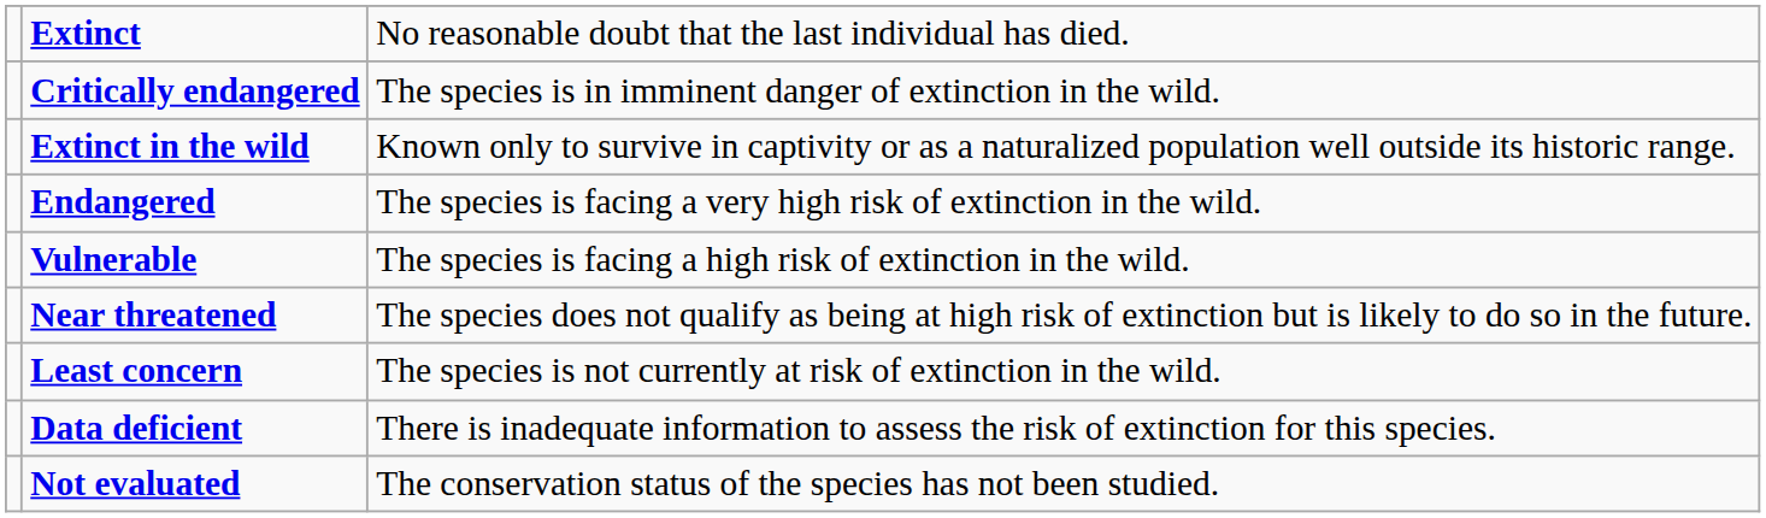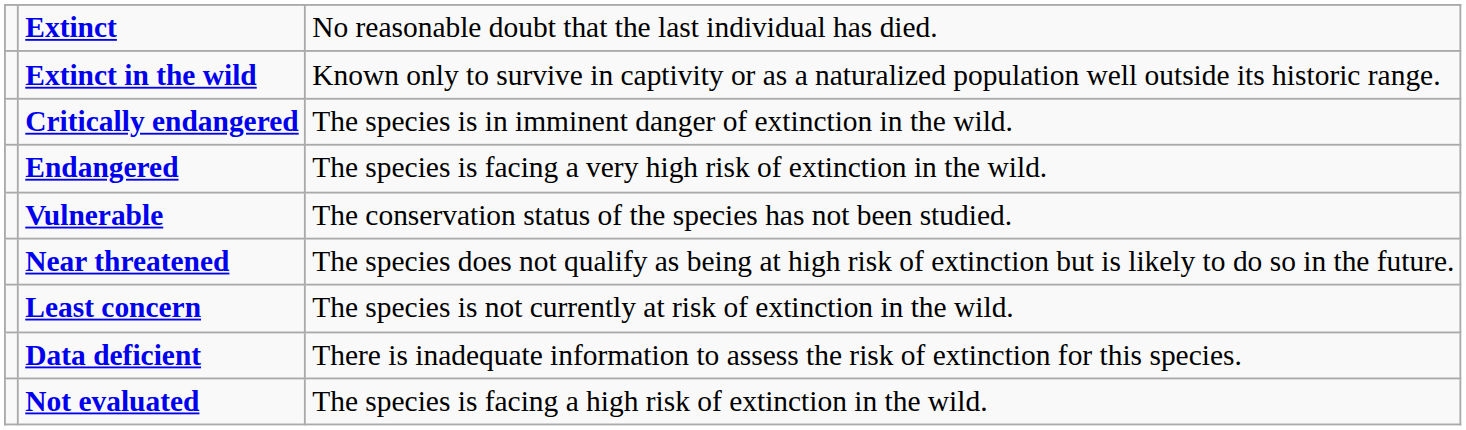 <table class="wikitable" style="text-align:left">
 <tr>
 <td></td>
 <td><strong><a href='#'>Extinct</a></strong></td>
 <td>No reasonable doubt that the last individual has died.</td>
 </tr>
 <tr>
 <td></td>
-<td><strong><a href='#'>Critically endangered</a></strong></td>
-<td>The species is in imminent danger of extinction in the wild.</td>
+<td><strong><a href='#'>Extinct in the wild</a></strong></td>
+<td>Known only to survive in captivity or as a naturalized population well outside its historic range.</td>
 </tr>
 <tr>
 <td></td>
-<td><strong><a href='#'>Extinct in the wild</a></strong></td>
-<td>Known only to survive in captivity or as a naturalized population well outside its historic range.</td>
+<td><strong><a href='#'>Critically endangered</a></strong></td>
+<td>The species is in imminent danger of extinction in the wild.</td>
 </tr>
 <tr>
 <td></td>
 <td><strong><a href='#'>Endangered</a></strong></td>
 <td>The species is facing a very high risk of extinction in the wild.</td>
 </tr>
 <tr>
 <td></td>
 <td><strong><a href='#'>Vulnerable</a></strong></td>
-<td>The species is facing a high risk of extinction in the wild.</td>
+<td>The conservation status of the species has not been studied.</td>
 </tr>
 <tr>
 <td></td>
 <td><strong><a href='#'>Near threatened</a></strong></td>
 <td>The species does not qualify as being at high risk of extinction but is likely to do so in the future.</td>
 </tr>
 <tr>
 <td></td>
 <td><strong><a href='#'>Least concern</a></strong></td>
 <td>The species is not currently at risk of extinction in the wild.</td>
 </tr>
 <tr>
 <td></td>
 <td><strong><a href='#'>Data deficient</a></strong></td>
 <td>There is inadequate information to assess the risk of extinction for this species.</td>
 </tr>
 <tr>
 <td></td>
 <td><strong><a href='#'>Not evaluated</a></strong></td>
-<td>The conservation status of the species has not been studied.</td>
+<td>The species is facing a high risk of extinction in the wild.</td>
 </tr>
 </table>
